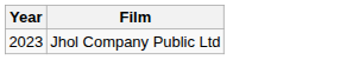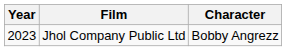 <table class=wikitable>
 <tr>
 <th>Year</th>
 <th>Film</th>
+<th>Character</th>
 </tr>
 <tr>
 <td>2023</td>
 <td>Jhol Company Public Ltd</td>
+<td>Bobby Angrezz</td>
 </tr>
 </table>
